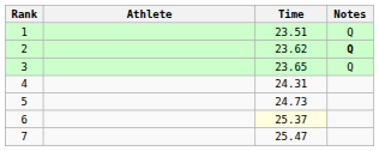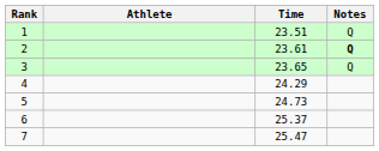 <table class="wikitable" style="text-align:center">
 <tr>
 <th width=40>Rank</th>
 <th width=250>Athlete</th>
 <th width=80>Time</th>
 <th width=50>Notes</th>
 </tr>
 <tr bgcolor="ccffcc">
 <td>1</td>
 <td align=left></td>
 <td>23.51</td>
 <td>Q</td>
 </tr>
 <tr bgcolor="ccffcc">
 <td>2</td>
 <td align=left></td>
-<td>23.62</td>
+<td>23.61</td>
 <td><strong>Q</strong></td>
 </tr>
 <tr bgcolor="ccffcc">
 <td>3</td>
 <td align=left></td>
 <td>23.65</td>
 <td>Q</td>
 </tr>
 <tr>
 <td>4</td>
 <td align=left></td>
-<td>24.31</td>
+<td>24.29</td>
 <td></td>
 </tr>
 <tr>
 <td>5</td>
 <td align=left></td>
 <td>24.73</td>
 <td></td>
 </tr>
 <tr>
 <td>6</td>
 <td align=left></td>
-<td style="background: lightyellow;">25.37</td>
+<td>25.37</td>
 <td></td>
 </tr>
 <tr>
 <td>7</td>
 <td align=left></td>
 <td>25.47</td>
 <td></td>
 </tr>
 </table>
